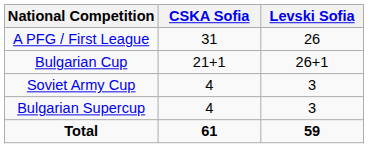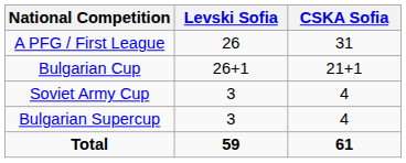 <table class="wikitable" style="text-align:center;font-size:95%">
 <tr>
 <th>National Competition</th>
+<th style="width:100px;"><a href='#'>Levski Sofia</a></th>
 <th style="width:100px;"><a href='#'>CSKA Sofia</a></th>
-<th style="width:100px;"><a href='#'>Levski Sofia</a></th>
 </tr>
 <tr>
 <td><a href='#'>A PFG / First League</a></td>
+<td>26</td>
 <td>31</td>
-<td>26</td>
 </tr>
 <tr>
 <td><a href='#'>Bulgarian Cup</a></td>
+<td>26+1</td>
 <td>21+1</td>
-<td>26+1</td>
 </tr>
 <tr>
 <td><a href='#'>Soviet Army Cup</a></td>
+<td>3</td>
 <td>4</td>
-<td>3</td>
 </tr>
 <tr>
 <td><a href='#'>Bulgarian Supercup</a></td>
+<td>3</td>
 <td>4</td>
-<td>3</td>
 </tr>
 <tr>
 <td><strong>Total</strong></td>
+<td><strong>59</strong></td>
 <td><strong>61</strong></td>
-<td><strong>59</strong></td>
 </tr>
 </table>
